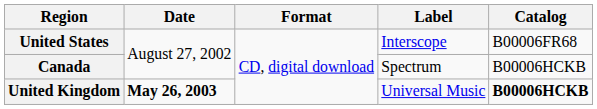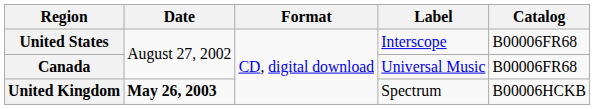 <table class="wikitable plainrowheaders">
 <tr>
 <th>Region</th>
 <th>Date</th>
 <th>Format</th>
 <th>Label</th>
 <th>Catalog</th>
 </tr>
 <tr>
 <th scope="row">United States</th>
 <td rowspan="2">August 27, 2002</td>
 <td rowspan="3"><a href='#'>CD</a>, <a href='#'>digital download</a></td>
 <td><a href='#'>Interscope</a></td>
 <td>B00006FR68</td>
 </tr>
 <tr>
 <th scope="row">Canada</th>
-<td>Spectrum</td>
-<td>B00006HCKB</td>
+<td><a href='#'>Universal Music</a></td>
+<td>B00006FR68</td>
 </tr>
 <tr>
 <th scope="row">United Kingdom</th>
 <td><strong>May 26, 2003</strong></td>
-<td><a href='#'>Universal Music</a></td>
-<td><strong>B00006HCKB</strong></td>
+<td>Spectrum</td>
+<td>B00006HCKB</td>
 </tr>
 </table>
